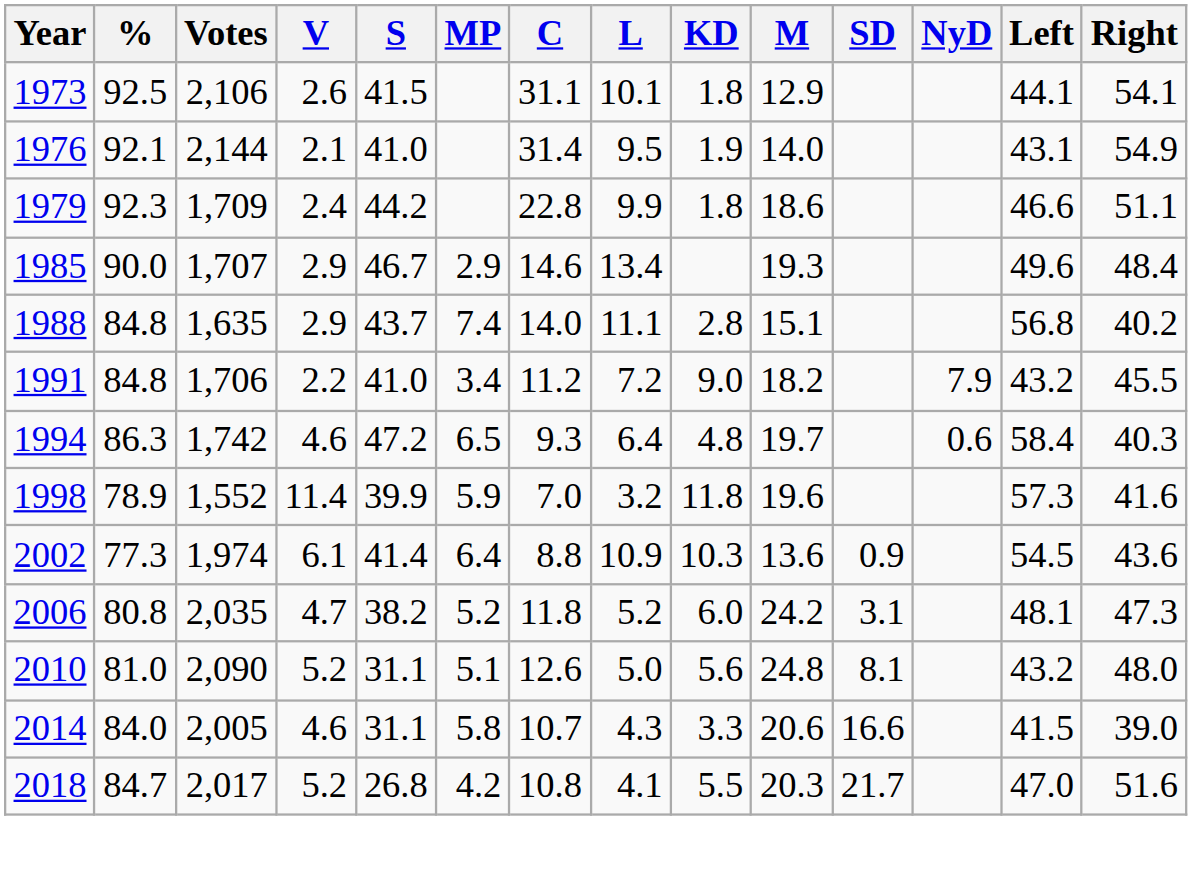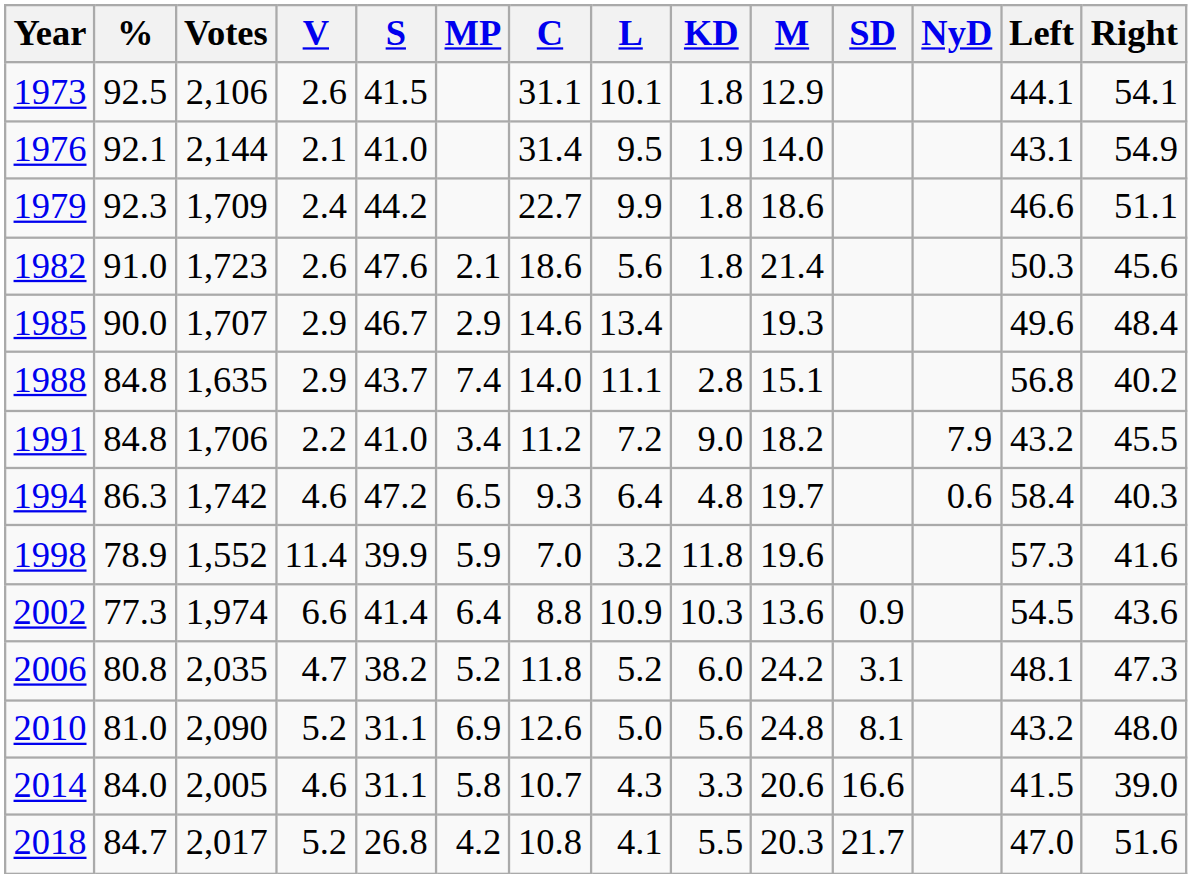 <table class="wikitable sortable" style=text-align:right>
 <tr>
 <th>Year</th>
 <th>%</th>
 <th>Votes</th>
 <th><a href='#'>V</a></th>
 <th><a href='#'>S</a></th>
 <th><a href='#'>MP</a></th>
 <th><a href='#'>C</a></th>
 <th><a href='#'>L</a></th>
 <th><a href='#'>KD</a></th>
 <th><a href='#'>M</a></th>
 <th><a href='#'>SD</a></th>
 <th><a href='#'>NyD</a></th>
 <th>Left</th>
 <th>Right</th>
 </tr>
 <tr>
 <td align=left><a href='#'>1973</a></td>
 <td>92.5</td>
 <td>2,106</td>
 <td>2.6</td>
 <td>41.5</td>
 <td></td>
 <td>31.1</td>
 <td>10.1</td>
 <td>1.8</td>
 <td>12.9</td>
 <td></td>
 <td></td>
 <td>44.1</td>
 <td>54.1</td>
 </tr>
 <tr>
 <td align=left><a href='#'>1976</a></td>
 <td>92.1</td>
 <td>2,144</td>
 <td>2.1</td>
 <td>41.0</td>
 <td></td>
 <td>31.4</td>
 <td>9.5</td>
 <td>1.9</td>
 <td>14.0</td>
 <td></td>
 <td></td>
 <td>43.1</td>
 <td>54.9</td>
 </tr>
 <tr>
 <td align=left><a href='#'>1979</a></td>
 <td>92.3</td>
 <td>1,709</td>
 <td>2.4</td>
 <td>44.2</td>
 <td></td>
-<td>22.8</td>
+<td>22.7</td>
 <td>9.9</td>
 <td>1.8</td>
 <td>18.6</td>
 <td></td>
 <td></td>
 <td>46.6</td>
 <td>51.1</td>
+</tr>
+<tr>
+<td align=left><a href='#'>1982</a></td>
+<td>91.0</td>
+<td>1,723</td>
+<td>2.6</td>
+<td>47.6</td>
+<td>2.1</td>
+<td>18.6</td>
+<td>5.6</td>
+<td>1.8</td>
+<td>21.4</td>
+<td></td>
+<td></td>
+<td>50.3</td>
+<td>45.6</td>
 </tr>
 <tr>
 <td align=left><a href='#'>1985</a></td>
 <td>90.0</td>
 <td>1,707</td>
 <td>2.9</td>
 <td>46.7</td>
 <td>2.9</td>
 <td>14.6</td>
 <td>13.4</td>
 <td></td>
 <td>19.3</td>
 <td></td>
 <td></td>
 <td>49.6</td>
 <td>48.4</td>
 </tr>
 <tr>
 <td align=left><a href='#'>1988</a></td>
 <td>84.8</td>
 <td>1,635</td>
 <td>2.9</td>
 <td>43.7</td>
 <td>7.4</td>
 <td>14.0</td>
 <td>11.1</td>
 <td>2.8</td>
 <td>15.1</td>
 <td></td>
 <td></td>
 <td>56.8</td>
 <td>40.2</td>
 </tr>
 <tr>
 <td align=left><a href='#'>1991</a></td>
 <td>84.8</td>
 <td>1,706</td>
 <td>2.2</td>
 <td>41.0</td>
 <td>3.4</td>
 <td>11.2</td>
 <td>7.2</td>
 <td>9.0</td>
 <td>18.2</td>
 <td></td>
 <td>7.9</td>
 <td>43.2</td>
 <td>45.5</td>
 </tr>
 <tr>
 <td align=left><a href='#'>1994</a></td>
 <td>86.3</td>
 <td>1,742</td>
 <td>4.6</td>
 <td>47.2</td>
 <td>6.5</td>
 <td>9.3</td>
 <td>6.4</td>
 <td>4.8</td>
 <td>19.7</td>
 <td></td>
 <td>0.6</td>
 <td>58.4</td>
 <td>40.3</td>
 </tr>
 <tr>
 <td align=left><a href='#'>1998</a></td>
 <td>78.9</td>
 <td>1,552</td>
 <td>11.4</td>
 <td>39.9</td>
 <td>5.9</td>
 <td>7.0</td>
 <td>3.2</td>
 <td>11.8</td>
 <td>19.6</td>
 <td></td>
 <td></td>
 <td>57.3</td>
 <td>41.6</td>
 </tr>
 <tr>
 <td align=left><a href='#'>2002</a></td>
 <td>77.3</td>
 <td>1,974</td>
-<td>6.1</td>
+<td>6.6</td>
 <td>41.4</td>
 <td>6.4</td>
 <td>8.8</td>
 <td>10.9</td>
 <td>10.3</td>
 <td>13.6</td>
 <td>0.9</td>
 <td></td>
 <td>54.5</td>
 <td>43.6</td>
 </tr>
 <tr>
 <td align=left><a href='#'>2006</a></td>
 <td>80.8</td>
 <td>2,035</td>
 <td>4.7</td>
 <td>38.2</td>
 <td>5.2</td>
 <td>11.8</td>
 <td>5.2</td>
 <td>6.0</td>
 <td>24.2</td>
 <td>3.1</td>
 <td></td>
 <td>48.1</td>
 <td>47.3</td>
 </tr>
 <tr>
 <td align=left><a href='#'>2010</a></td>
 <td>81.0</td>
 <td>2,090</td>
 <td>5.2</td>
 <td>31.1</td>
-<td>5.1</td>
+<td>6.9</td>
 <td>12.6</td>
 <td>5.0</td>
 <td>5.6</td>
 <td>24.8</td>
 <td>8.1</td>
 <td></td>
 <td>43.2</td>
 <td>48.0</td>
 </tr>
 <tr>
 <td align=left><a href='#'>2014</a></td>
 <td>84.0</td>
 <td>2,005</td>
 <td>4.6</td>
 <td>31.1</td>
 <td>5.8</td>
 <td>10.7</td>
 <td>4.3</td>
 <td>3.3</td>
 <td>20.6</td>
 <td>16.6</td>
 <td></td>
 <td>41.5</td>
 <td>39.0</td>
 </tr>
 <tr>
 <td align=left><a href='#'>2018</a></td>
 <td>84.7</td>
 <td>2,017</td>
 <td>5.2</td>
 <td>26.8</td>
 <td>4.2</td>
 <td>10.8</td>
 <td>4.1</td>
 <td>5.5</td>
 <td>20.3</td>
 <td>21.7</td>
 <td></td>
 <td>47.0</td>
 <td>51.6</td>
 </tr>
 </table>
